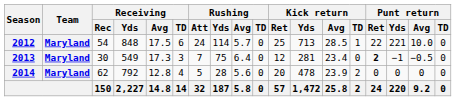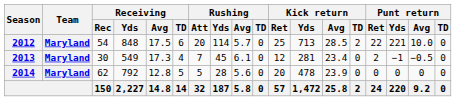 <table class=wikitable style="text-align:center;">
 <tr>
 <th rowspan="2">Season</th>
 <th rowspan="2">Team</th>
 <th colspan="4">Receiving</th>
 <th colspan="4">Rushing</th>
 <th colspan="4">Kick return</th>
 <th colspan="4">Punt return</th>
 </tr>
 <tr>
 <th>Rec</th>
 <th>Yds</th>
 <th>Avg</th>
 <th>TD</th>
 <th>Att</th>
 <th>Yds</th>
 <th>Avg</th>
 <th>TD</th>
 <th>Ret</th>
 <th>Yds</th>
 <th>Avg</th>
 <th>TD</th>
 <th>Ret</th>
 <th>Yds</th>
 <th>Avg</th>
 <th>TD</th>
 </tr>
 <tr>
 <th><a href='#'>2012</a></th>
 <th><a href='#'>Maryland</a></th>
 <td>54</td>
 <td>848</td>
 <td>17.5</td>
 <td>6</td>
-<td>24</td>
+<td>20</td>
 <td>114</td>
 <td>5.7</td>
 <td>0</td>
 <td>25</td>
 <td>713</td>
 <td>28.5</td>
-<td>1</td>
+<td>2</td>
 <td>22</td>
 <td>221</td>
 <td>10.0</td>
 <td>0</td>
 </tr>
 <tr>
 <th><a href='#'>2013</a></th>
 <th><a href='#'>Maryland</a></th>
 <td>30</td>
 <td>549</td>
 <td>17.3</td>
-<td>3</td>
+<td>4</td>
 <td>7</td>
-<td>75</td>
-<td>6.4</td>
+<td>45</td>
+<td>6.1</td>
 <td>0</td>
 <td>12</td>
 <td>281</td>
 <td>23.4</td>
 <td>0</td>
-<td><strong>2</strong></td>
+<td>2</td>
 <td>−1</td>
 <td>−0.5</td>
 <td>0</td>
 </tr>
 <tr>
 <th><a href='#'>2014</a></th>
 <th><a href='#'>Maryland</a></th>
 <td>62</td>
 <td>792</td>
 <td>12.8</td>
-<td>4</td>
+<td>5</td>
 <td>5</td>
 <td>28</td>
 <td>5.6</td>
 <td>0</td>
 <td>20</td>
 <td>478</td>
 <td>23.9</td>
-<td>2</td>
+<td>0</td>
 <td>0</td>
 <td>0</td>
 <td>0</td>
 <td>0</td>
 </tr>
 <tr>
 <th colspan="2"></th>
 <th>150</th>
 <th>2,227</th>
 <th>14.8</th>
 <th>14</th>
 <th>32</th>
 <th>187</th>
 <th>5.8</th>
 <th>0</th>
 <th>57</th>
 <th>1,472</th>
 <th>25.8</th>
 <th>2</th>
 <th>24</th>
 <th>220</th>
 <th>9.2</th>
 <th>0</th>
 </tr>
 </table>
